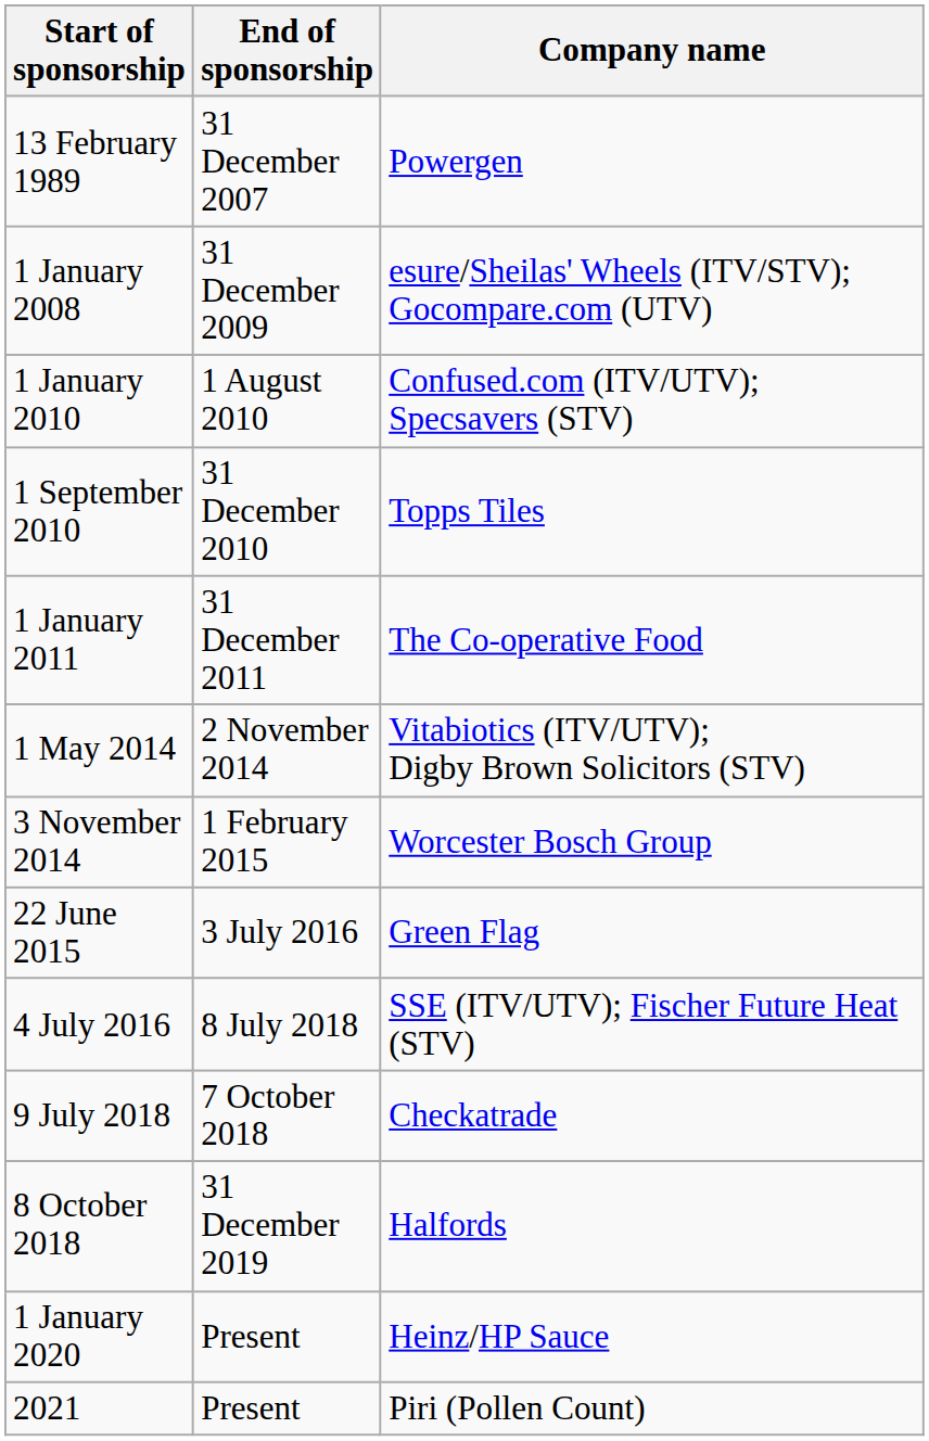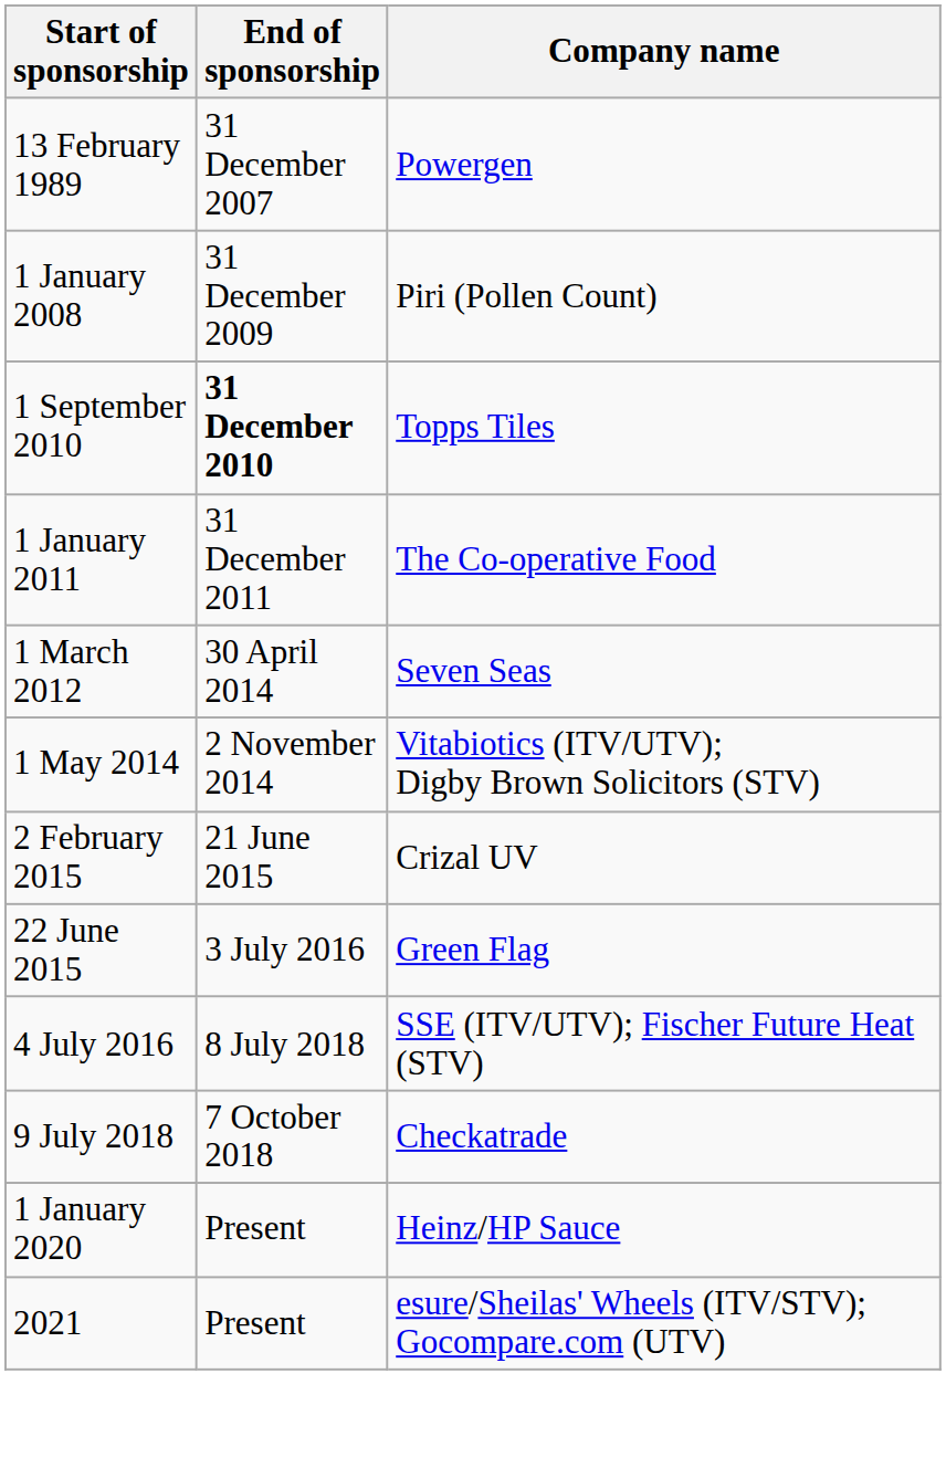 <table class="wikitable">
 <tr>
 <th style="width:50px;" scope="col">Start of sponsorship</th>
 <th style="width:50px;" scope="col">End of sponsorship</th>
 <th style="width:250px;">Company name</th>
 </tr>
 <tr>
 <td>13 February 1989</td>
 <td>31 December 2007</td>
 <td><a href='#'>Powergen</a><br></td>
 </tr>
 <tr>
 <td>1 January 2008</td>
 <td>31 December 2009</td>
-<td><a href='#'>esure</a>/<a href='#'>Sheilas' Wheels</a> (ITV/STV); <br><a href='#'>Gocompare.com</a> (UTV)</td>
-</tr>
-<tr>
-<td>1 January 2010</td>
-<td>1 August 2010</td>
-<td><a href='#'>Confused.com</a> (ITV/UTV); <br><a href='#'>Specsavers</a> (STV)</td>
+<td>Piri (Pollen Count)</td>
 </tr>
 <tr>
 <td>1 September 2010</td>
-<td>31 December 2010</td>
+<td><strong>31 December 2010</strong></td>
 <td><a href='#'>Topps Tiles</a></td>
 </tr>
 <tr>
 <td>1 January 2011</td>
 <td>31 December 2011</td>
 <td><a href='#'>The Co-operative Food</a></td>
 </tr>
 <tr>
+<td>1 March 2012</td>
+<td>30 April 2014</td>
+<td><a href='#'>Seven Seas</a></td>
+</tr>
+<tr>
 <td>1 May 2014</td>
 <td>2 November 2014</td>
 <td><a href='#'>Vitabiotics</a> (ITV/UTV); <br>Digby Brown Solicitors (STV)</td>
 </tr>
 <tr>
-<td>3 November 2014</td>
-<td>1 February 2015</td>
-<td><a href='#'>Worcester Bosch Group</a></td>
+<td>2 February 2015</td>
+<td>21 June 2015</td>
+<td>Crizal UV</td>
 </tr>
 <tr>
 <td>22 June 2015</td>
 <td>3 July 2016</td>
 <td><a href='#'>Green Flag</a></td>
 </tr>
 <tr>
 <td>4 July 2016</td>
 <td>8 July 2018</td>
 <td><a href='#'>SSE</a> (ITV/UTV); <a href='#'>Fischer Future Heat</a> (STV)</td>
 </tr>
 <tr>
 <td>9 July 2018</td>
 <td>7 October 2018</td>
 <td><a href='#'>Checkatrade</a></td>
 </tr>
 <tr>
-<td>8 October 2018</td>
-<td>31 December 2019</td>
-<td><a href='#'>Halfords</a></td>
-</tr>
-<tr>
 <td>1 January 2020</td>
 <td>Present</td>
 <td><a href='#'>Heinz</a>/<a href='#'>HP Sauce</a> <br></td>
 </tr>
 <tr>
 <td>2021</td>
 <td>Present</td>
-<td>Piri (Pollen Count)</td>
+<td><a href='#'>esure</a>/<a href='#'>Sheilas' Wheels</a> (ITV/STV); <br><a href='#'>Gocompare.com</a> (UTV)</td>
 </tr>
 </table>
